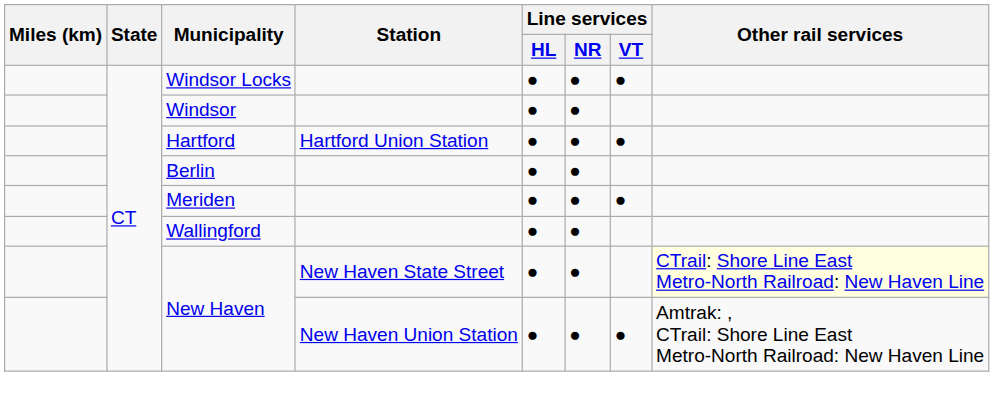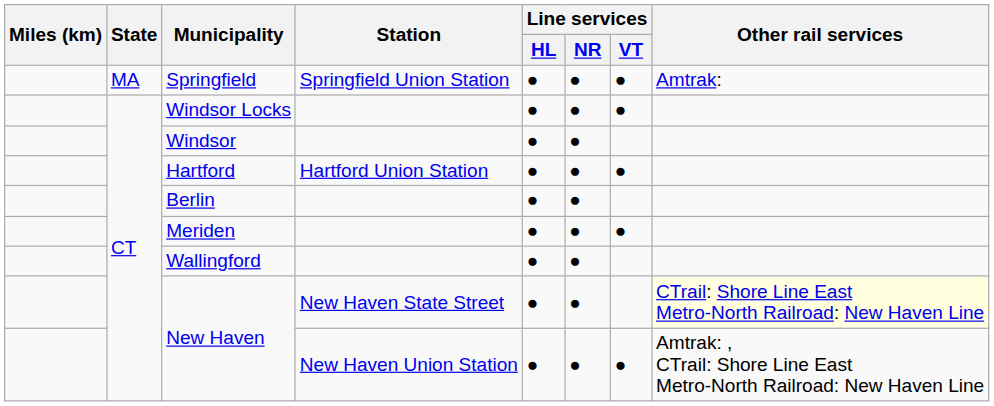 <table class="wikitable">
 <tr>
 <th rowspan=2>Miles (km)</th>
 <th rowspan=2>State</th>
 <th rowspan=2>Municipality</th>
 <th rowspan=2>Station</th>
 <th colspan=3>Line services</th>
 <th rowspan=2>Other rail services</th>
 </tr>
 <tr>
 <th><a href='#'>HL</a></th>
 <th><a href='#'>NR</a></th>
 <th><a href='#'>VT</a></th>
+</tr>
+<tr>
+<td></td>
+<td><a href='#'>MA</a></td>
+<td><a href='#'>Springfield</a></td>
+<td><a href='#'>Springfield Union Station</a></td>
+<td>●</td>
+<td>●</td>
+<td>●</td>
+<td> <a href='#'>Amtrak</a>: </td>
 </tr>
 <tr>
 <td></td>
 <td rowspan=8><a href='#'>CT</a></td>
 <td><a href='#'>Windsor Locks</a></td>
 <td></td>
 <td>●</td>
 <td>●</td>
 <td>●</td>
 <td></td>
 </tr>
 <tr>
 <td></td>
 <td><a href='#'>Windsor</a></td>
 <td></td>
 <td>●</td>
 <td>●</td>
 <td></td>
 <td></td>
 </tr>
 <tr>
 <td></td>
 <td><a href='#'>Hartford</a></td>
 <td><a href='#'>Hartford Union Station</a></td>
 <td>●</td>
 <td>●</td>
 <td>●</td>
 <td></td>
 </tr>
 <tr>
 <td></td>
 <td><a href='#'>Berlin</a></td>
 <td></td>
 <td>●</td>
 <td>●</td>
 <td></td>
 <td></td>
 </tr>
 <tr>
 <td></td>
 <td><a href='#'>Meriden</a></td>
 <td></td>
 <td>●</td>
 <td>●</td>
 <td>●</td>
 <td></td>
 </tr>
 <tr>
 <td></td>
 <td><a href='#'>Wallingford</a></td>
 <td></td>
 <td>●</td>
 <td>●</td>
 <td></td>
 <td></td>
 </tr>
 <tr>
 <td></td>
 <td rowspan=2><a href='#'>New Haven</a></td>
 <td><a href='#'>New Haven State Street</a></td>
 <td>●</td>
 <td>●</td>
 <td></td>
 <td style="background: lightyellow;"> <a href='#'>CTrail</a>: <a href='#'>Shore Line East</a><br> <a href='#'>Metro-North Railroad</a>: <a href='#'>New Haven Line</a></td>
 </tr>
 <tr>
 <td></td>
 <td><a href='#'>New Haven Union Station</a></td>
 <td>●</td>
 <td>●</td>
 <td>●</td>
 <td> Amtrak: , <br> CTrail: Shore Line East<br> Metro-North Railroad: New Haven Line</td>
 </tr>
 </table>
